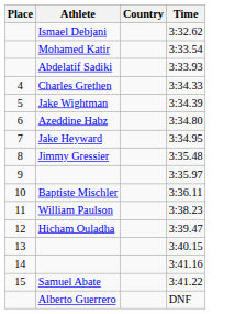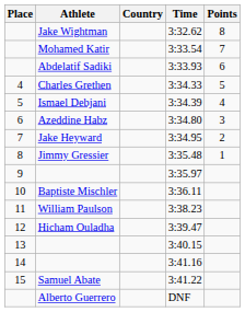 <table class="wikitable">
 <tr>
 <th>Place</th>
 <th>Athlete</th>
 <th>Country</th>
 <th>Time</th>
+<th>Points</th>
 </tr>
 <tr>
 <td align=center></td>
-<td><a href='#'>Ismael Debjani</a></td>
+<td><a href='#'>Jake Wightman</a></td>
 <td></td>
 <td>3:32.62</td>
+<td align=center>8</td>
 </tr>
 <tr>
 <td align=center></td>
 <td><a href='#'>Mohamed Katir</a></td>
 <td></td>
 <td>3:33.54</td>
+<td align=center>7</td>
 </tr>
 <tr>
 <td align=center></td>
 <td><a href='#'>Abdelatif Sadiki</a></td>
 <td></td>
 <td>3:33.93</td>
+<td align=center>6</td>
 </tr>
 <tr>
 <td align=center>4</td>
 <td><a href='#'>Charles Grethen</a></td>
 <td></td>
 <td>3:34.33</td>
+<td align=center>5</td>
 </tr>
 <tr>
 <td align=center>5</td>
-<td><a href='#'>Jake Wightman</a></td>
+<td><a href='#'>Ismael Debjani</a></td>
 <td></td>
 <td>3:34.39</td>
+<td align=center>4</td>
 </tr>
 <tr>
 <td align=center>6</td>
 <td><a href='#'>Azeddine Habz</a></td>
 <td></td>
 <td>3:34.80</td>
+<td align=center>3</td>
 </tr>
 <tr>
 <td align=center>7</td>
 <td><a href='#'>Jake Heyward</a></td>
 <td></td>
 <td>3:34.95</td>
+<td align=center>2</td>
 </tr>
 <tr>
 <td align=center>8</td>
 <td><a href='#'>Jimmy Gressier</a></td>
 <td></td>
 <td>3:35.48</td>
+<td align=center>1</td>
 </tr>
 <tr>
 <td align=center>9</td>
 <td></td>
 <td></td>
 <td>3:35.97</td>
+<td align=center></td>
 </tr>
 <tr>
 <td align=center>10</td>
 <td><a href='#'>Baptiste Mischler</a></td>
 <td></td>
 <td>3:36.11</td>
+<td align=center></td>
 </tr>
 <tr>
 <td align=center>11</td>
 <td><a href='#'>William Paulson</a></td>
 <td></td>
 <td>3:38.23</td>
+<td align=center></td>
 </tr>
 <tr>
 <td align=center>12</td>
 <td><a href='#'>Hicham Ouladha</a></td>
 <td></td>
 <td>3:39.47</td>
+<td align=center></td>
 </tr>
 <tr>
 <td align=center>13</td>
 <td></td>
 <td></td>
 <td>3:40.15</td>
+<td align=center></td>
 </tr>
 <tr>
 <td align=center>14</td>
 <td></td>
 <td></td>
 <td>3:41.16</td>
+<td align=center></td>
 </tr>
 <tr>
 <td align=center>15</td>
 <td><a href='#'>Samuel Abate</a></td>
 <td></td>
 <td>3:41.22</td>
+<td align=center></td>
 </tr>
 <tr>
 <td align=center></td>
 <td><a href='#'>Alberto Guerrero</a></td>
 <td></td>
 <td>DNF</td>
+<td align=center></td>
 </tr>
 </table>
